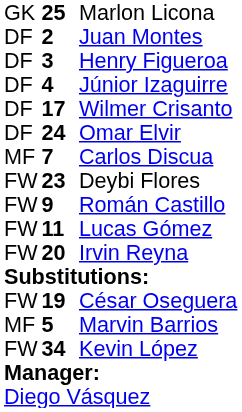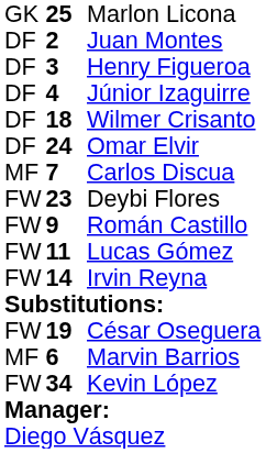 <table style = "font-size: 90%" cellspacing = "0" cellpadding = "0">
 <tr>
 <td colspan = 4></td>
 </tr>
 <tr>
 <th style="width:25px;"></th>
 <th style="width:25px;"></th>
 </tr>
 <tr>
 <td>GK</td>
 <td><strong>25</strong></td>
 <td> Marlon Licona</td>
 </tr>
 <tr>
 <td>DF</td>
 <td><strong>2</strong></td>
 <td> <a href='#'>Juan Montes</a></td>
 </tr>
 <tr>
 <td>DF</td>
 <td><strong>3</strong></td>
 <td> <a href='#'>Henry Figueroa</a></td>
 </tr>
 <tr>
 <td>DF</td>
 <td><strong>4</strong></td>
 <td> <a href='#'>Júnior Izaguirre</a></td>
 </tr>
 <tr>
 <td>DF</td>
-<td><strong>17</strong></td>
+<td><strong>18</strong></td>
 <td> <a href='#'>Wilmer Crisanto</a></td>
 <td></td>
 <td></td>
 </tr>
 <tr>
 <td>DF</td>
 <td><strong>24</strong></td>
 <td> <a href='#'>Omar Elvir</a></td>
 <td></td>
 <td></td>
 </tr>
 <tr>
 <td>MF</td>
 <td><strong>7</strong></td>
 <td> <a href='#'>Carlos Discua</a></td>
 <td></td>
 <td></td>
 </tr>
 <tr>
 <td>FW</td>
 <td><strong>23</strong></td>
 <td> Deybi Flores</td>
 </tr>
 <tr>
 <td>FW</td>
 <td><strong>9</strong></td>
 <td> <a href='#'>Román Castillo</a></td>
 </tr>
 <tr>
 <td>FW</td>
 <td><strong>11</strong></td>
 <td> <a href='#'>Lucas Gómez</a></td>
 </tr>
 <tr>
 <td>FW</td>
-<td><strong>20</strong></td>
+<td><strong>14</strong></td>
 <td> <a href='#'>Irvin Reyna</a></td>
 </tr>
 <tr>
 <td colspan = 3><strong>Substitutions:</strong></td>
 </tr>
 <tr>
 <td>FW</td>
 <td><strong>19</strong></td>
 <td> <a href='#'>César Oseguera</a></td>
 <td></td>
 <td></td>
 </tr>
 <tr>
 <td>MF</td>
-<td><strong>5</strong></td>
+<td><strong>6</strong></td>
 <td> <a href='#'>Marvin Barrios</a></td>
 <td></td>
 <td></td>
 </tr>
 <tr>
 <td>FW</td>
 <td><strong>34</strong></td>
 <td> <a href='#'>Kevin López</a></td>
 <td></td>
 <td></td>
 </tr>
 <tr>
 <td colspan = 3><strong>Manager:</strong></td>
 </tr>
 <tr>
 <td colspan = 3> <a href='#'>Diego Vásquez</a></td>
 </tr>
 </table>
